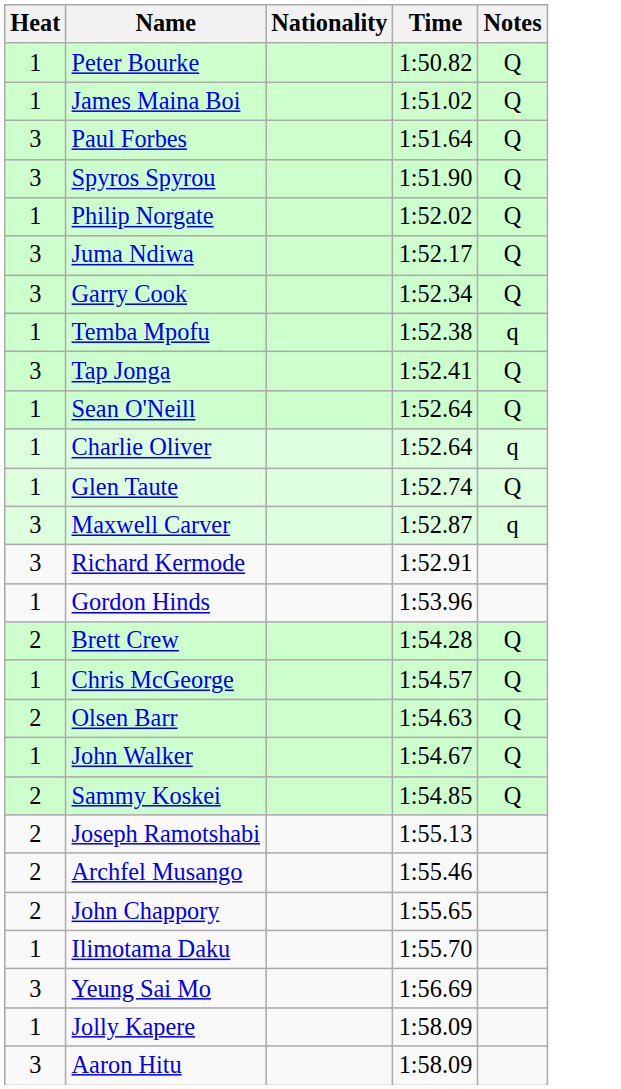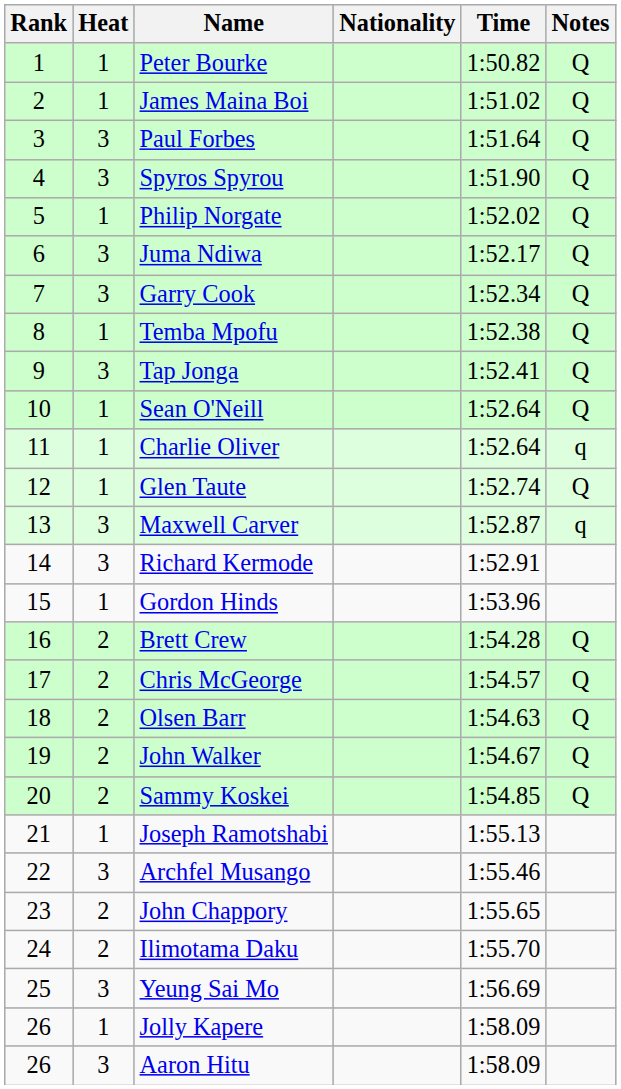 <table class="wikitable sortable" style="text-align:center">
 <tr>
+<th>Rank</th>
 <th>Heat</th>
 <th>Name</th>
 <th>Nationality</th>
 <th>Time</th>
 <th>Notes</th>
 </tr>
 <tr bgcolor=ccffcc>
 <td>1</td>
+<td>1</td>
 <td align=left><a href='#'>Peter Bourke</a></td>
 <td align=left></td>
 <td>1:50.82</td>
 <td>Q</td>
 </tr>
 <tr bgcolor=ccffcc>
+<td>2</td>
 <td>1</td>
 <td align=left><a href='#'>James Maina Boi</a></td>
 <td align=left></td>
 <td>1:51.02</td>
 <td>Q</td>
 </tr>
 <tr bgcolor=ccffcc>
 <td>3</td>
+<td>3</td>
 <td align=left><a href='#'>Paul Forbes</a></td>
 <td align=left></td>
 <td>1:51.64</td>
 <td>Q</td>
 </tr>
 <tr bgcolor=ccffcc>
+<td>4</td>
 <td>3</td>
 <td align=left><a href='#'>Spyros Spyrou</a></td>
 <td align=left></td>
 <td>1:51.90</td>
 <td>Q</td>
 </tr>
 <tr bgcolor=ccffcc>
+<td>5</td>
 <td>1</td>
 <td align=left><a href='#'>Philip Norgate</a></td>
 <td align=left></td>
 <td>1:52.02</td>
 <td>Q</td>
 </tr>
 <tr bgcolor=ccffcc>
+<td>6</td>
 <td>3</td>
 <td align=left><a href='#'>Juma Ndiwa</a></td>
 <td align=left></td>
 <td>1:52.17</td>
 <td>Q</td>
 </tr>
 <tr bgcolor=ccffcc>
+<td>7</td>
 <td>3</td>
 <td align=left><a href='#'>Garry Cook</a></td>
 <td align=left></td>
 <td>1:52.34</td>
 <td>Q</td>
 </tr>
 <tr bgcolor=ccffcc>
+<td>8</td>
 <td>1</td>
 <td align=left><a href='#'>Temba Mpofu</a></td>
 <td align=left></td>
 <td>1:52.38</td>
-<td>q</td>
+<td>Q</td>
 </tr>
 <tr bgcolor=ccffcc>
+<td>9</td>
 <td>3</td>
 <td align=left><a href='#'>Tap Jonga</a></td>
 <td align=left></td>
 <td>1:52.41</td>
 <td>Q</td>
 </tr>
 <tr bgcolor=ccffcc>
+<td>10</td>
 <td>1</td>
 <td align=left><a href='#'>Sean O'Neill</a></td>
 <td align=left></td>
 <td>1:52.64</td>
 <td>Q</td>
 </tr>
 <tr bgcolor=ddffdd>
+<td>11</td>
 <td>1</td>
 <td align=left><a href='#'>Charlie Oliver</a></td>
 <td align=left></td>
 <td>1:52.64</td>
 <td>q</td>
 </tr>
 <tr bgcolor=ddffdd>
+<td>12</td>
 <td>1</td>
 <td align=left><a href='#'>Glen Taute</a></td>
 <td align=left></td>
 <td>1:52.74</td>
 <td>Q</td>
 </tr>
 <tr bgcolor=ddffdd>
+<td>13</td>
 <td>3</td>
 <td align=left><a href='#'>Maxwell Carver</a></td>
 <td align=left></td>
 <td>1:52.87</td>
 <td>q</td>
 </tr>
 <tr>
+<td>14</td>
 <td>3</td>
 <td align=left><a href='#'>Richard Kermode</a></td>
 <td align=left></td>
 <td>1:52.91</td>
 <td></td>
 </tr>
 <tr>
+<td>15</td>
 <td>1</td>
 <td align=left><a href='#'>Gordon Hinds</a></td>
 <td align=left></td>
 <td>1:53.96</td>
 <td></td>
 </tr>
 <tr bgcolor=ccffcc>
+<td>16</td>
 <td>2</td>
 <td align=left><a href='#'>Brett Crew</a></td>
 <td align=left></td>
 <td>1:54.28</td>
 <td>Q</td>
 </tr>
 <tr bgcolor=ccffcc>
-<td>1</td>
+<td>17</td>
+<td>2</td>
 <td align=left><a href='#'>Chris McGeorge</a></td>
 <td align=left></td>
 <td>1:54.57</td>
 <td>Q</td>
 </tr>
 <tr bgcolor=ccffcc>
+<td>18</td>
 <td>2</td>
 <td align=left><a href='#'>Olsen Barr</a></td>
 <td align=left></td>
 <td>1:54.63</td>
 <td>Q</td>
 </tr>
 <tr bgcolor=ccffcc>
-<td>1</td>
+<td>19</td>
+<td>2</td>
 <td align=left><a href='#'>John Walker</a></td>
 <td align=left></td>
 <td>1:54.67</td>
 <td>Q</td>
 </tr>
 <tr bgcolor=ccffcc>
+<td>20</td>
 <td>2</td>
 <td align=left><a href='#'>Sammy Koskei</a></td>
 <td align=left></td>
 <td>1:54.85</td>
 <td>Q</td>
 </tr>
 <tr>
-<td>2</td>
+<td>21</td>
+<td>1</td>
 <td align=left><a href='#'>Joseph Ramotshabi</a></td>
 <td align=left></td>
 <td>1:55.13</td>
 <td></td>
 </tr>
 <tr>
-<td>2</td>
+<td>22</td>
+<td>3</td>
 <td align=left><a href='#'>Archfel Musango</a></td>
 <td align=left></td>
 <td>1:55.46</td>
 <td></td>
 </tr>
 <tr>
+<td>23</td>
 <td>2</td>
 <td align=left><a href='#'>John Chappory</a></td>
 <td align=left></td>
 <td>1:55.65</td>
 <td></td>
 </tr>
 <tr>
-<td>1</td>
+<td>24</td>
+<td>2</td>
 <td align=left><a href='#'>Ilimotama Daku</a></td>
 <td align=left></td>
 <td>1:55.70</td>
 <td></td>
 </tr>
 <tr>
+<td>25</td>
 <td>3</td>
 <td align=left><a href='#'>Yeung Sai Mo</a></td>
 <td align=left></td>
 <td>1:56.69</td>
 <td></td>
 </tr>
 <tr>
+<td>26</td>
 <td>1</td>
 <td align=left><a href='#'>Jolly Kapere</a></td>
 <td align=left></td>
 <td>1:58.09</td>
 <td></td>
 </tr>
 <tr>
+<td>26</td>
 <td>3</td>
 <td align=left><a href='#'>Aaron Hitu</a></td>
 <td align=left></td>
 <td>1:58.09</td>
 <td></td>
 </tr>
 </table>
